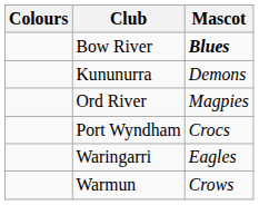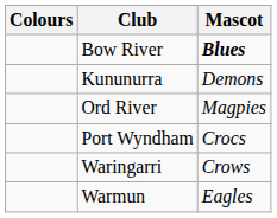 <table class="wikitable">
 <tr>
 <th>Colours</th>
 <th>Club</th>
 <th>Mascot</th>
 </tr>
 <tr>
 <td></td>
 <td>Bow River</td>
 <td><strong><em>Blues</em></strong></td>
 </tr>
 <tr>
 <td></td>
 <td>Kununurra</td>
 <td><em>Demons</em></td>
 </tr>
 <tr>
 <td></td>
 <td>Ord River</td>
 <td><em>Magpies</em></td>
 </tr>
 <tr>
 <td></td>
 <td>Port Wyndham</td>
 <td><em>Crocs</em></td>
 </tr>
 <tr>
 <td></td>
 <td>Waringarri</td>
-<td><em>Eagles</em></td>
+<td><em>Crows</em></td>
 </tr>
 <tr>
 <td></td>
 <td>Warmun</td>
-<td><em>Crows</em></td>
+<td><em>Eagles</em></td>
 </tr>
 </table>
